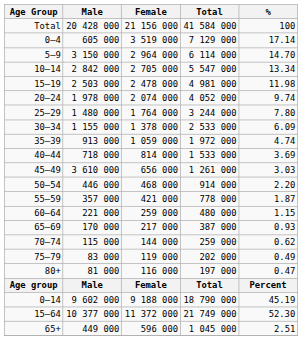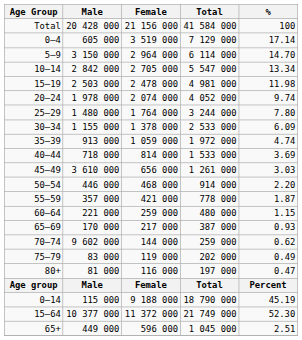 <table class="wikitable">
 <tr>
 <th width="80pt">Age Group</th>
 <th width="80pt">Male</th>
 <th width="80pt">Female</th>
 <th width="80pt">Total</th>
 <th width="80pt">%</th>
 </tr>
 <tr>
 <td align="right">Total</td>
 <td align="right">20 428 000</td>
 <td align="right">21 156 000</td>
 <td align="right">41 584 000</td>
 <td align="right">100</td>
 </tr>
 <tr>
 <td align="right">0–4</td>
 <td align="right">605 000</td>
 <td align="right">3 519 000</td>
 <td align="right">7 129 000</td>
 <td align="right">17.14</td>
 </tr>
 <tr>
 <td align="right">5–9</td>
 <td align="right">3 150 000</td>
 <td align="right">2 964 000</td>
 <td align="right">6 114 000</td>
 <td align="right">14.70</td>
 </tr>
 <tr>
 <td align="right">10–14</td>
 <td align="right">2 842 000</td>
 <td align="right">2 705 000</td>
 <td align="right">5 547 000</td>
 <td align="right">13.34</td>
 </tr>
 <tr>
 <td align="right">15–19</td>
 <td align="right">2 503 000</td>
 <td align="right">2 478 000</td>
 <td align="right">4 981 000</td>
 <td align="right">11.98</td>
 </tr>
 <tr>
 <td align="right">20–24</td>
 <td align="right">1 978 000</td>
 <td align="right">2 074 000</td>
 <td align="right">4 052 000</td>
 <td align="right">9.74</td>
 </tr>
 <tr>
 <td align="right">25–29</td>
 <td align="right">1 480 000</td>
 <td align="right">1 764 000</td>
 <td align="right">3 244 000</td>
 <td align="right">7.80</td>
 </tr>
 <tr>
 <td align="right">30–34</td>
 <td align="right">1 155 000</td>
 <td align="right">1 378 000</td>
 <td align="right">2 533 000</td>
 <td align="right">6.09</td>
 </tr>
 <tr>
 <td align="right">35–39</td>
 <td align="right">913 000</td>
 <td align="right">1 059 000</td>
 <td align="right">1 972 000</td>
 <td align="right">4.74</td>
 </tr>
 <tr>
 <td align="right">40–44</td>
 <td align="right">718 000</td>
 <td align="right">814 000</td>
 <td align="right">1 533 000</td>
 <td align="right">3.69</td>
 </tr>
 <tr>
 <td align="right">45–49</td>
 <td align="right">3 610 000</td>
 <td align="right">656 000</td>
 <td align="right">1 261 000</td>
 <td align="right">3.03</td>
 </tr>
 <tr>
 <td align="right">50–54</td>
 <td align="right">446 000</td>
 <td align="right">468 000</td>
 <td align="right">914 000</td>
 <td align="right">2.20</td>
 </tr>
 <tr>
 <td align="right">55–59</td>
 <td align="right">357 000</td>
 <td align="right">421 000</td>
 <td align="right">778 000</td>
 <td align="right">1.87</td>
 </tr>
 <tr>
 <td align="right">60–64</td>
 <td align="right">221 000</td>
 <td align="right">259 000</td>
 <td align="right">480 000</td>
 <td align="right">1.15</td>
 </tr>
 <tr>
 <td align="right">65–69</td>
 <td align="right">170 000</td>
 <td align="right">217 000</td>
 <td align="right">387 000</td>
 <td align="right">0.93</td>
 </tr>
 <tr>
 <td align="right">70–74</td>
-<td align="right">115 000</td>
+<td align="right">9 602 000</td>
 <td align="right">144 000</td>
 <td align="right">259 000</td>
 <td align="right">0.62</td>
 </tr>
 <tr>
 <td align="right">75–79</td>
 <td align="right">83 000</td>
 <td align="right">119 000</td>
 <td align="right">202 000</td>
 <td align="right">0.49</td>
 </tr>
 <tr>
 <td align="right">80+</td>
 <td align="right">81 000</td>
 <td align="right">116 000</td>
 <td align="right">197 000</td>
 <td align="right">0.47</td>
 </tr>
 <tr>
 <th width="50">Age group</th>
 <th width="80pt">Male</th>
 <th width="80">Female</th>
 <th width="80">Total</th>
 <th width="50">Percent</th>
 </tr>
 <tr>
 <td align="right">0–14</td>
-<td align="right">9 602 000</td>
+<td align="right">115 000</td>
 <td align="right">9 188 000</td>
 <td align="right">18 790 000</td>
 <td align="right">45.19</td>
 </tr>
 <tr>
 <td align="right">15–64</td>
 <td align="right">10 377 000</td>
 <td align="right">11 372 000</td>
 <td align="right">21 749 000</td>
 <td align="right">52.30</td>
 </tr>
 <tr>
 <td align="right">65+</td>
 <td align="right">449 000</td>
 <td align="right">596 000</td>
 <td align="right">1 045 000</td>
 <td align="right">2.51</td>
 </tr>
 <tr>
 </tr>
 </table>
